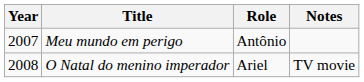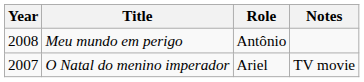 <table class="wikitable">
 <tr>
 <th>Year</th>
 <th>Title</th>
 <th>Role</th>
 <th>Notes</th>
 </tr>
 <tr>
-<td>2007</td>
+<td>2008</td>
 <td><em>Meu mundo em perigo</em></td>
 <td>Antônio</td>
 <td></td>
 </tr>
 <tr>
-<td>2008</td>
+<td>2007</td>
 <td><em>O Natal do menino imperador</em></td>
 <td>Ariel</td>
 <td>TV movie</td>
 </tr>
 </table>
